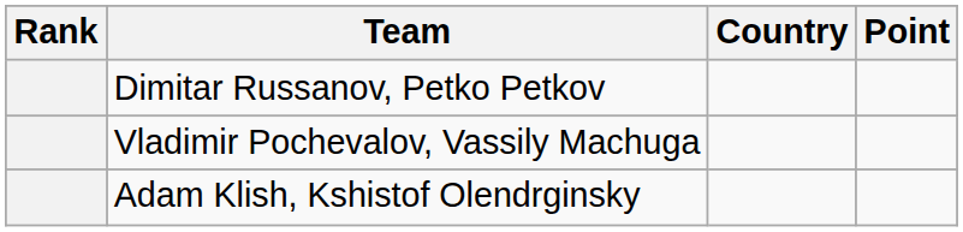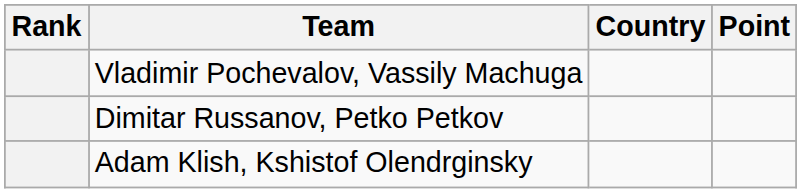 <table class="wikitable sortable">
 <tr>
 <th>Rank</th>
 <th>Team</th>
 <th>Country</th>
 <th>Point</th>
 </tr>
 <tr>
 <th></th>
-<td>Dimitar Russanov, Petko Petkov</td>
+<td>Vladimir Pochevalov, Vassily Machuga</td>
 <td></td>
 <td></td>
 </tr>
 <tr>
 <th></th>
-<td>Vladimir Pochevalov, Vassily Machuga</td>
+<td>Dimitar Russanov, Petko Petkov</td>
 <td></td>
 <td></td>
 </tr>
 <tr>
 <th></th>
 <td>Adam Klish, Kshistof Olendrginsky</td>
 <td></td>
 <td></td>
 </tr>
 </table>
